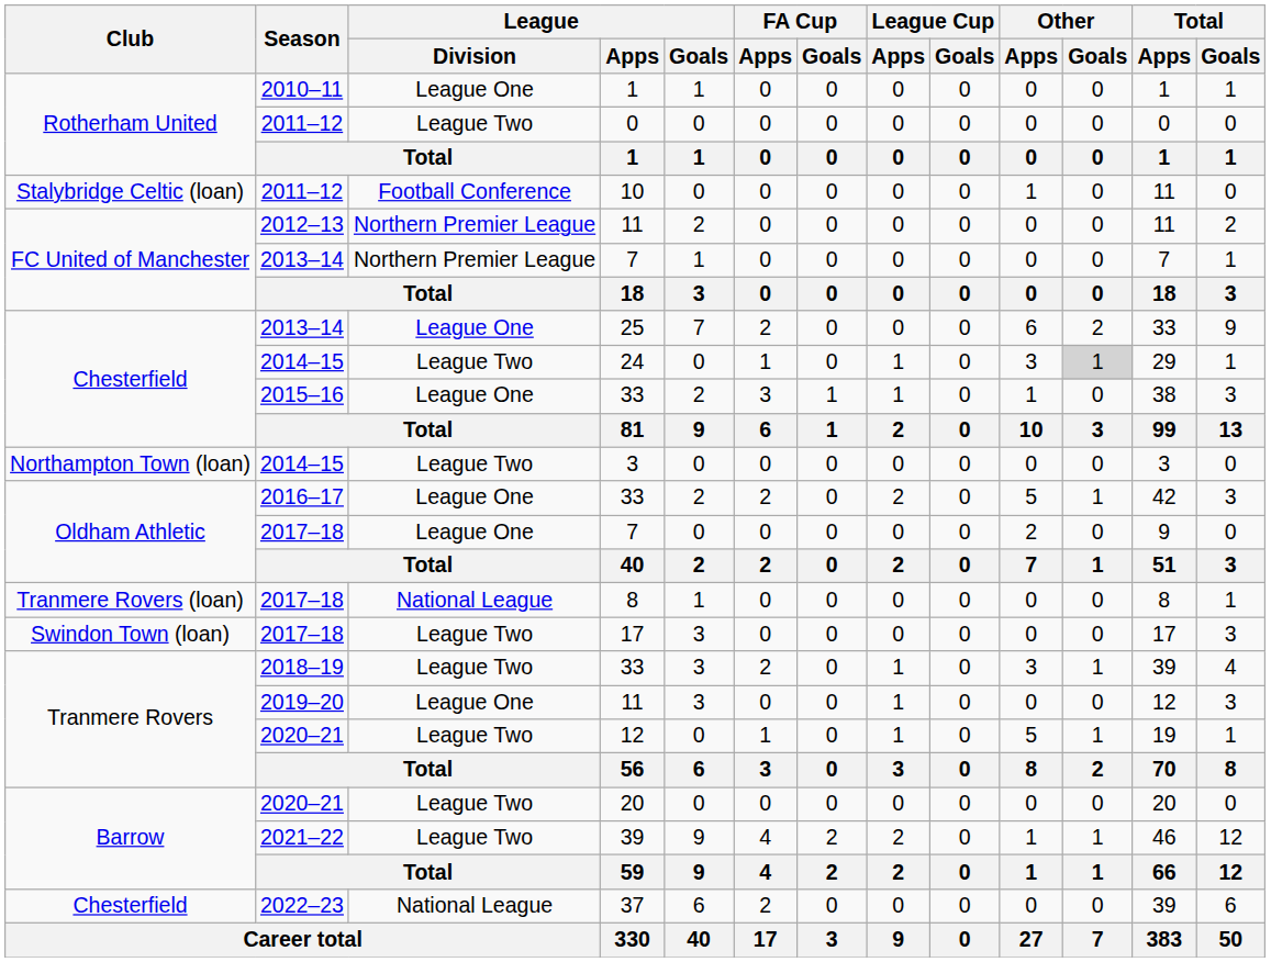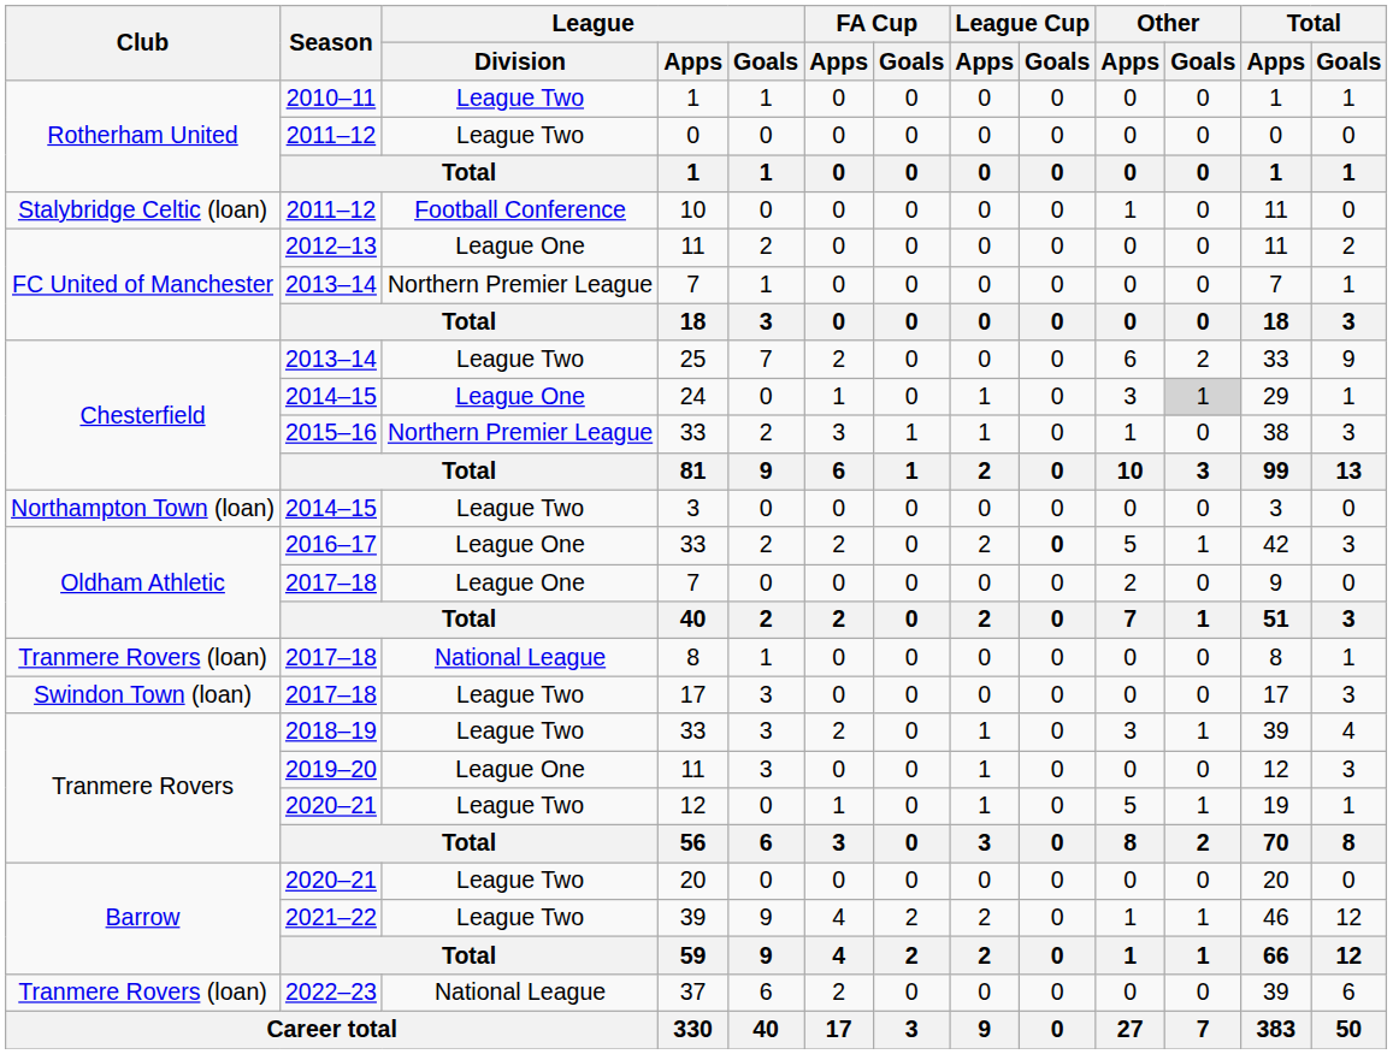 <table class="wikitable" style="text-align:center">
 <tr>
 <th rowspan="2">Club</th>
 <th rowspan="2">Season</th>
 <th colspan="3">League</th>
 <th colspan="2">FA Cup</th>
 <th colspan="2">League Cup</th>
 <th colspan="2">Other</th>
 <th colspan="2">Total</th>
 </tr>
 <tr>
 <th>Division</th>
 <th>Apps</th>
 <th>Goals</th>
 <th>Apps</th>
 <th>Goals</th>
 <th>Apps</th>
 <th>Goals</th>
 <th>Apps</th>
 <th>Goals</th>
 <th>Apps</th>
 <th>Goals</th>
 </tr>
 <tr>
 <td rowspan="3"><a href='#'>Rotherham United</a></td>
 <td><a href='#'>2010–11</a></td>
-<td>League One</td>
+<td><a href='#'>League Two</a></td>
 <td>1</td>
 <td>1</td>
 <td>0</td>
 <td>0</td>
 <td>0</td>
 <td>0</td>
 <td>0</td>
 <td>0</td>
 <td>1</td>
 <td>1</td>
 </tr>
 <tr>
 <td><a href='#'>2011–12</a></td>
 <td>League Two</td>
 <td>0</td>
 <td>0</td>
 <td>0</td>
 <td>0</td>
 <td>0</td>
 <td>0</td>
 <td>0</td>
 <td>0</td>
 <td>0</td>
 <td>0</td>
 </tr>
 <tr>
 <th colspan="2">Total</th>
 <th>1</th>
 <th>1</th>
 <th>0</th>
 <th>0</th>
 <th>0</th>
 <th>0</th>
 <th>0</th>
 <th>0</th>
 <th>1</th>
 <th>1</th>
 </tr>
 <tr>
 <td><a href='#'>Stalybridge Celtic</a> (loan)</td>
 <td><a href='#'>2011–12</a></td>
 <td><a href='#'>Football Conference</a></td>
 <td>10</td>
 <td>0</td>
 <td>0</td>
 <td>0</td>
 <td>0</td>
 <td>0</td>
 <td>1</td>
 <td>0</td>
 <td>11</td>
 <td>0</td>
 </tr>
 <tr>
 <td rowspan="3"><a href='#'>FC United of Manchester</a></td>
 <td><a href='#'>2012–13</a></td>
-<td><a href='#'>Northern Premier League</a></td>
+<td>League One</td>
 <td>11</td>
 <td>2</td>
 <td>0</td>
 <td>0</td>
 <td>0</td>
 <td>0</td>
 <td>0</td>
 <td>0</td>
 <td>11</td>
 <td>2</td>
 </tr>
 <tr>
 <td><a href='#'>2013–14</a></td>
 <td>Northern Premier League</td>
 <td>7</td>
 <td>1</td>
 <td>0</td>
 <td>0</td>
 <td>0</td>
 <td>0</td>
 <td>0</td>
 <td>0</td>
 <td>7</td>
 <td>1</td>
 </tr>
 <tr>
 <th colspan="2">Total</th>
 <th>18</th>
 <th>3</th>
 <th>0</th>
 <th>0</th>
 <th>0</th>
 <th>0</th>
 <th>0</th>
 <th>0</th>
 <th>18</th>
 <th>3</th>
 </tr>
 <tr>
 <td rowspan="4"><a href='#'>Chesterfield</a></td>
 <td><a href='#'>2013–14</a></td>
-<td><a href='#'>League One</a></td>
+<td>League Two</td>
 <td>25</td>
 <td>7</td>
 <td>2</td>
 <td>0</td>
 <td>0</td>
 <td>0</td>
 <td>6</td>
 <td>2</td>
 <td>33</td>
 <td>9</td>
 </tr>
 <tr>
 <td><a href='#'>2014–15</a></td>
-<td>League Two</td>
+<td><a href='#'>League One</a></td>
 <td>24</td>
 <td>0</td>
 <td>1</td>
 <td>0</td>
 <td>1</td>
 <td>0</td>
 <td>3</td>
 <td style="background: lightgrey;">1</td>
 <td>29</td>
 <td>1</td>
 </tr>
 <tr>
 <td><a href='#'>2015–16</a></td>
-<td>League One</td>
+<td><a href='#'>Northern Premier League</a></td>
 <td>33</td>
 <td>2</td>
 <td>3</td>
 <td>1</td>
 <td>1</td>
 <td>0</td>
 <td>1</td>
 <td>0</td>
 <td>38</td>
 <td>3</td>
 </tr>
 <tr>
 <th colspan="2">Total</th>
 <th>81</th>
 <th>9</th>
 <th>6</th>
 <th>1</th>
 <th>2</th>
 <th>0</th>
 <th>10</th>
 <th>3</th>
 <th>99</th>
 <th>13</th>
 </tr>
 <tr>
 <td><a href='#'>Northampton Town</a> (loan)</td>
 <td><a href='#'>2014–15</a></td>
 <td>League Two</td>
 <td>3</td>
 <td>0</td>
 <td>0</td>
 <td>0</td>
 <td>0</td>
 <td>0</td>
 <td>0</td>
 <td>0</td>
 <td>3</td>
 <td>0</td>
 </tr>
 <tr>
 <td rowspan="3"><a href='#'>Oldham Athletic</a></td>
 <td><a href='#'>2016–17</a></td>
 <td>League One</td>
 <td>33</td>
 <td>2</td>
 <td>2</td>
 <td>0</td>
 <td>2</td>
-<td>0</td>
+<td><strong>0</strong></td>
 <td>5</td>
 <td>1</td>
 <td>42</td>
 <td>3</td>
 </tr>
 <tr>
 <td><a href='#'>2017–18</a></td>
 <td>League One</td>
 <td>7</td>
 <td>0</td>
 <td>0</td>
 <td>0</td>
 <td>0</td>
 <td>0</td>
 <td>2</td>
 <td>0</td>
 <td>9</td>
 <td>0</td>
 </tr>
 <tr>
 <th colspan="2">Total</th>
 <th>40</th>
 <th>2</th>
 <th>2</th>
 <th>0</th>
 <th>2</th>
 <th>0</th>
 <th>7</th>
 <th>1</th>
 <th>51</th>
 <th>3</th>
 </tr>
 <tr>
 <td><a href='#'>Tranmere Rovers</a> (loan)</td>
 <td><a href='#'>2017–18</a></td>
 <td><a href='#'>National League</a></td>
 <td>8</td>
 <td>1</td>
 <td>0</td>
 <td>0</td>
 <td>0</td>
 <td>0</td>
 <td>0</td>
 <td>0</td>
 <td>8</td>
 <td>1</td>
 </tr>
 <tr>
 <td><a href='#'>Swindon Town</a> (loan)</td>
 <td><a href='#'>2017–18</a></td>
 <td>League Two</td>
 <td>17</td>
 <td>3</td>
 <td>0</td>
 <td>0</td>
 <td>0</td>
 <td>0</td>
 <td>0</td>
 <td>0</td>
 <td>17</td>
 <td>3</td>
 </tr>
 <tr>
 <td rowspan="4">Tranmere Rovers</td>
 <td><a href='#'>2018–19</a></td>
 <td>League Two</td>
 <td>33</td>
 <td>3</td>
 <td>2</td>
 <td>0</td>
 <td>1</td>
 <td>0</td>
 <td>3</td>
 <td>1</td>
 <td>39</td>
 <td>4</td>
 </tr>
 <tr>
 <td><a href='#'>2019–20</a></td>
 <td>League One</td>
 <td>11</td>
 <td>3</td>
 <td>0</td>
 <td>0</td>
 <td>1</td>
 <td>0</td>
 <td>0</td>
 <td>0</td>
 <td>12</td>
 <td>3</td>
 </tr>
 <tr>
 <td><a href='#'>2020–21</a></td>
 <td>League Two</td>
 <td>12</td>
 <td>0</td>
 <td>1</td>
 <td>0</td>
 <td>1</td>
 <td>0</td>
 <td>5</td>
 <td>1</td>
 <td>19</td>
 <td>1</td>
 </tr>
 <tr>
 <th colspan="2">Total</th>
 <th>56</th>
 <th>6</th>
 <th>3</th>
 <th>0</th>
 <th>3</th>
 <th>0</th>
 <th>8</th>
 <th>2</th>
 <th>70</th>
 <th>8</th>
 </tr>
 <tr>
 <td rowspan="3"><a href='#'>Barrow</a></td>
 <td><a href='#'>2020–21</a></td>
 <td>League Two</td>
 <td>20</td>
 <td>0</td>
 <td>0</td>
 <td>0</td>
 <td>0</td>
 <td>0</td>
 <td>0</td>
 <td>0</td>
 <td>20</td>
 <td>0</td>
 </tr>
 <tr>
 <td><a href='#'>2021–22</a></td>
 <td>League Two</td>
 <td>39</td>
 <td>9</td>
 <td>4</td>
 <td>2</td>
 <td>2</td>
 <td>0</td>
 <td>1</td>
 <td>1</td>
 <td>46</td>
 <td>12</td>
 </tr>
 <tr>
 <th colspan="2">Total</th>
 <th>59</th>
 <th>9</th>
 <th>4</th>
 <th>2</th>
 <th>2</th>
 <th>0</th>
 <th>1</th>
 <th>1</th>
 <th>66</th>
 <th>12</th>
 </tr>
 <tr>
-<td><a href='#'>Chesterfield</a></td>
+<td><a href='#'>Tranmere Rovers</a> (loan)</td>
 <td><a href='#'>2022–23</a></td>
 <td>National League</td>
 <td>37</td>
 <td>6</td>
 <td>2</td>
 <td>0</td>
 <td>0</td>
 <td>0</td>
 <td>0</td>
 <td>0</td>
 <td>39</td>
 <td>6</td>
 </tr>
 <tr>
 <th colspan="3">Career total</th>
 <th>330</th>
 <th>40</th>
 <th>17</th>
 <th>3</th>
 <th>9</th>
 <th>0</th>
 <th>27</th>
 <th>7</th>
 <th>383</th>
 <th>50</th>
 </tr>
 </table>
